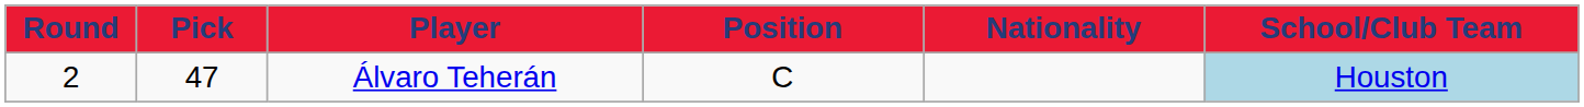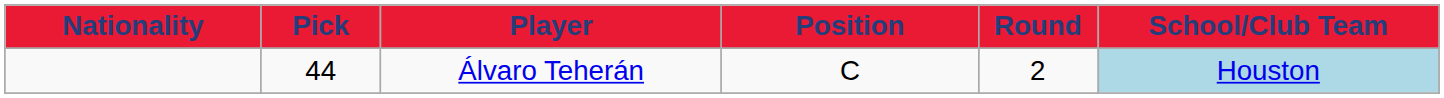 <table class="wikitable sortable sortable">
 <tr>
-<th style="background:#EB1A34;color:#243D7B;" width="7%">Round</th>
+<th style="background:#EB1A34;color:#243D7B;" width="15%">Nationality</th>
 <th style="background:#EB1A34;color:#243D7B;" width="7%">Pick</th>
 <th style="background:#EB1A34;color:#243D7B;" width="20%">Player</th>
 <th style="background:#EB1A34;color:#243D7B;" width="15%">Position</th>
-<th style="background:#EB1A34;color:#243D7B;" width="15%">Nationality</th>
+<th style="background:#EB1A34;color:#243D7B;" width="7%">Round</th>
 <th style="background:#EB1A34;color:#243D7B;" width="20%">School/Club Team</th>
 </tr>
 <tr style="text-align: center">
-<td>2</td>
-<td>47</td>
+<td></td>
+<td>44</td>
 <td><a href='#'>Álvaro Teherán</a></td>
 <td>C</td>
-<td></td>
+<td>2</td>
 <td style="background: lightblue;"><a href='#'>Houston</a></td>
 </tr>
 </table>
